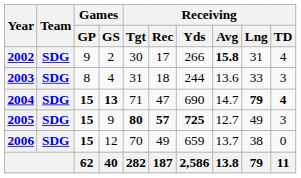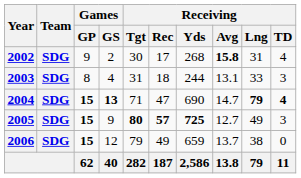 <table class="wikitable" style="text-align:center">
 <tr>
 <th rowspan="2">Year</th>
 <th rowspan="2">Team</th>
 <th colspan="2">Games</th>
 <th colspan="6">Receiving</th>
 </tr>
 <tr>
 <th>GP</th>
 <th>GS</th>
 <th>Tgt</th>
 <th>Rec</th>
 <th>Yds</th>
 <th>Avg</th>
 <th>Lng</th>
 <th>TD</th>
 </tr>
 <tr>
 <th><a href='#'>2002</a></th>
 <th><a href='#'>SDG</a></th>
 <td>9</td>
 <td>2</td>
 <td>30</td>
 <td>17</td>
-<td>266</td>
+<td>268</td>
 <td><strong>15.8</strong></td>
 <td>31</td>
 <td>4</td>
 </tr>
 <tr>
 <th><a href='#'>2003</a></th>
 <th><a href='#'>SDG</a></th>
 <td>8</td>
 <td>4</td>
 <td>31</td>
 <td>18</td>
 <td>244</td>
-<td>13.6</td>
+<td>13.1</td>
 <td>33</td>
 <td>3</td>
 </tr>
 <tr>
 <th><a href='#'>2004</a></th>
 <th><a href='#'>SDG</a></th>
 <td><strong>15</strong></td>
 <td><strong>13</strong></td>
 <td>71</td>
 <td>47</td>
 <td>690</td>
 <td>14.7</td>
 <td><strong>79</strong></td>
 <td><strong>4</strong></td>
 </tr>
 <tr>
 <th><a href='#'>2005</a></th>
 <th><a href='#'>SDG</a></th>
 <td><strong>15</strong></td>
 <td>9</td>
 <td><strong>80</strong></td>
 <td><strong>57</strong></td>
 <td><strong>725</strong></td>
 <td>12.7</td>
 <td>49</td>
 <td>3</td>
 </tr>
 <tr>
 <th><a href='#'>2006</a></th>
 <th><a href='#'>SDG</a></th>
 <td><strong>15</strong></td>
 <td>12</td>
-<td>70</td>
+<td>79</td>
 <td>49</td>
 <td>659</td>
 <td>13.7</td>
 <td>38</td>
 <td>0</td>
 </tr>
 <tr>
 <th colspan="2"></th>
 <th>62</th>
 <th>40</th>
 <th>282</th>
 <th>187</th>
 <th>2,586</th>
 <th>13.8</th>
 <th>79</th>
 <th>11</th>
 </tr>
 </table>
